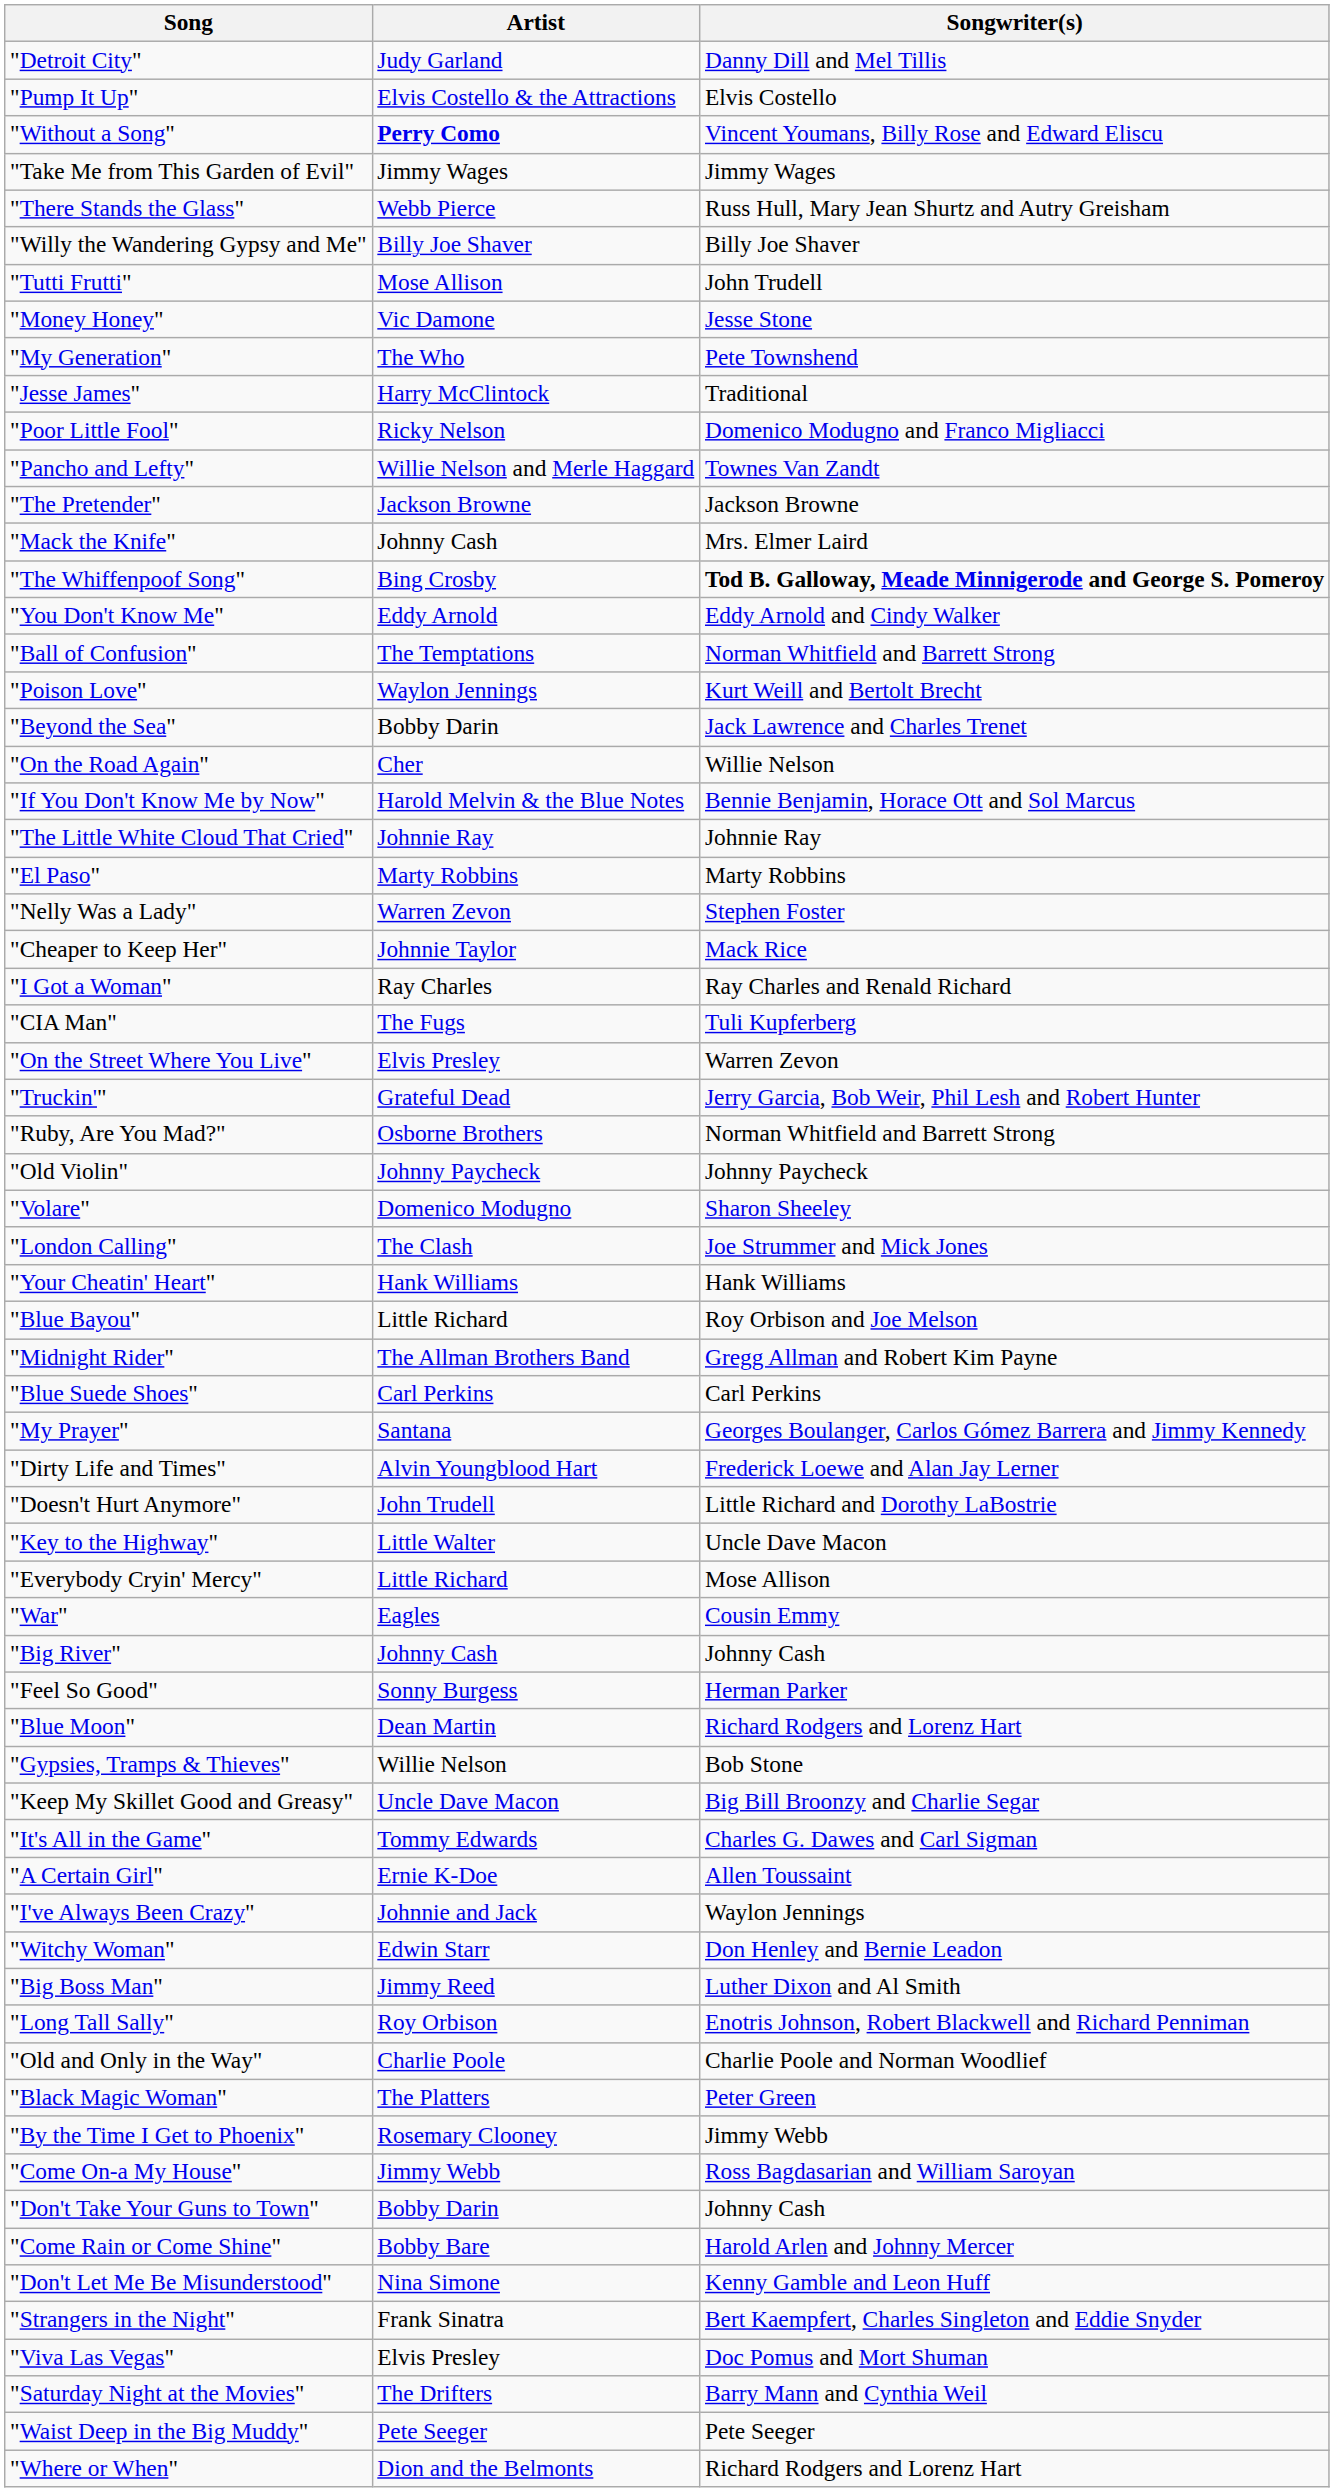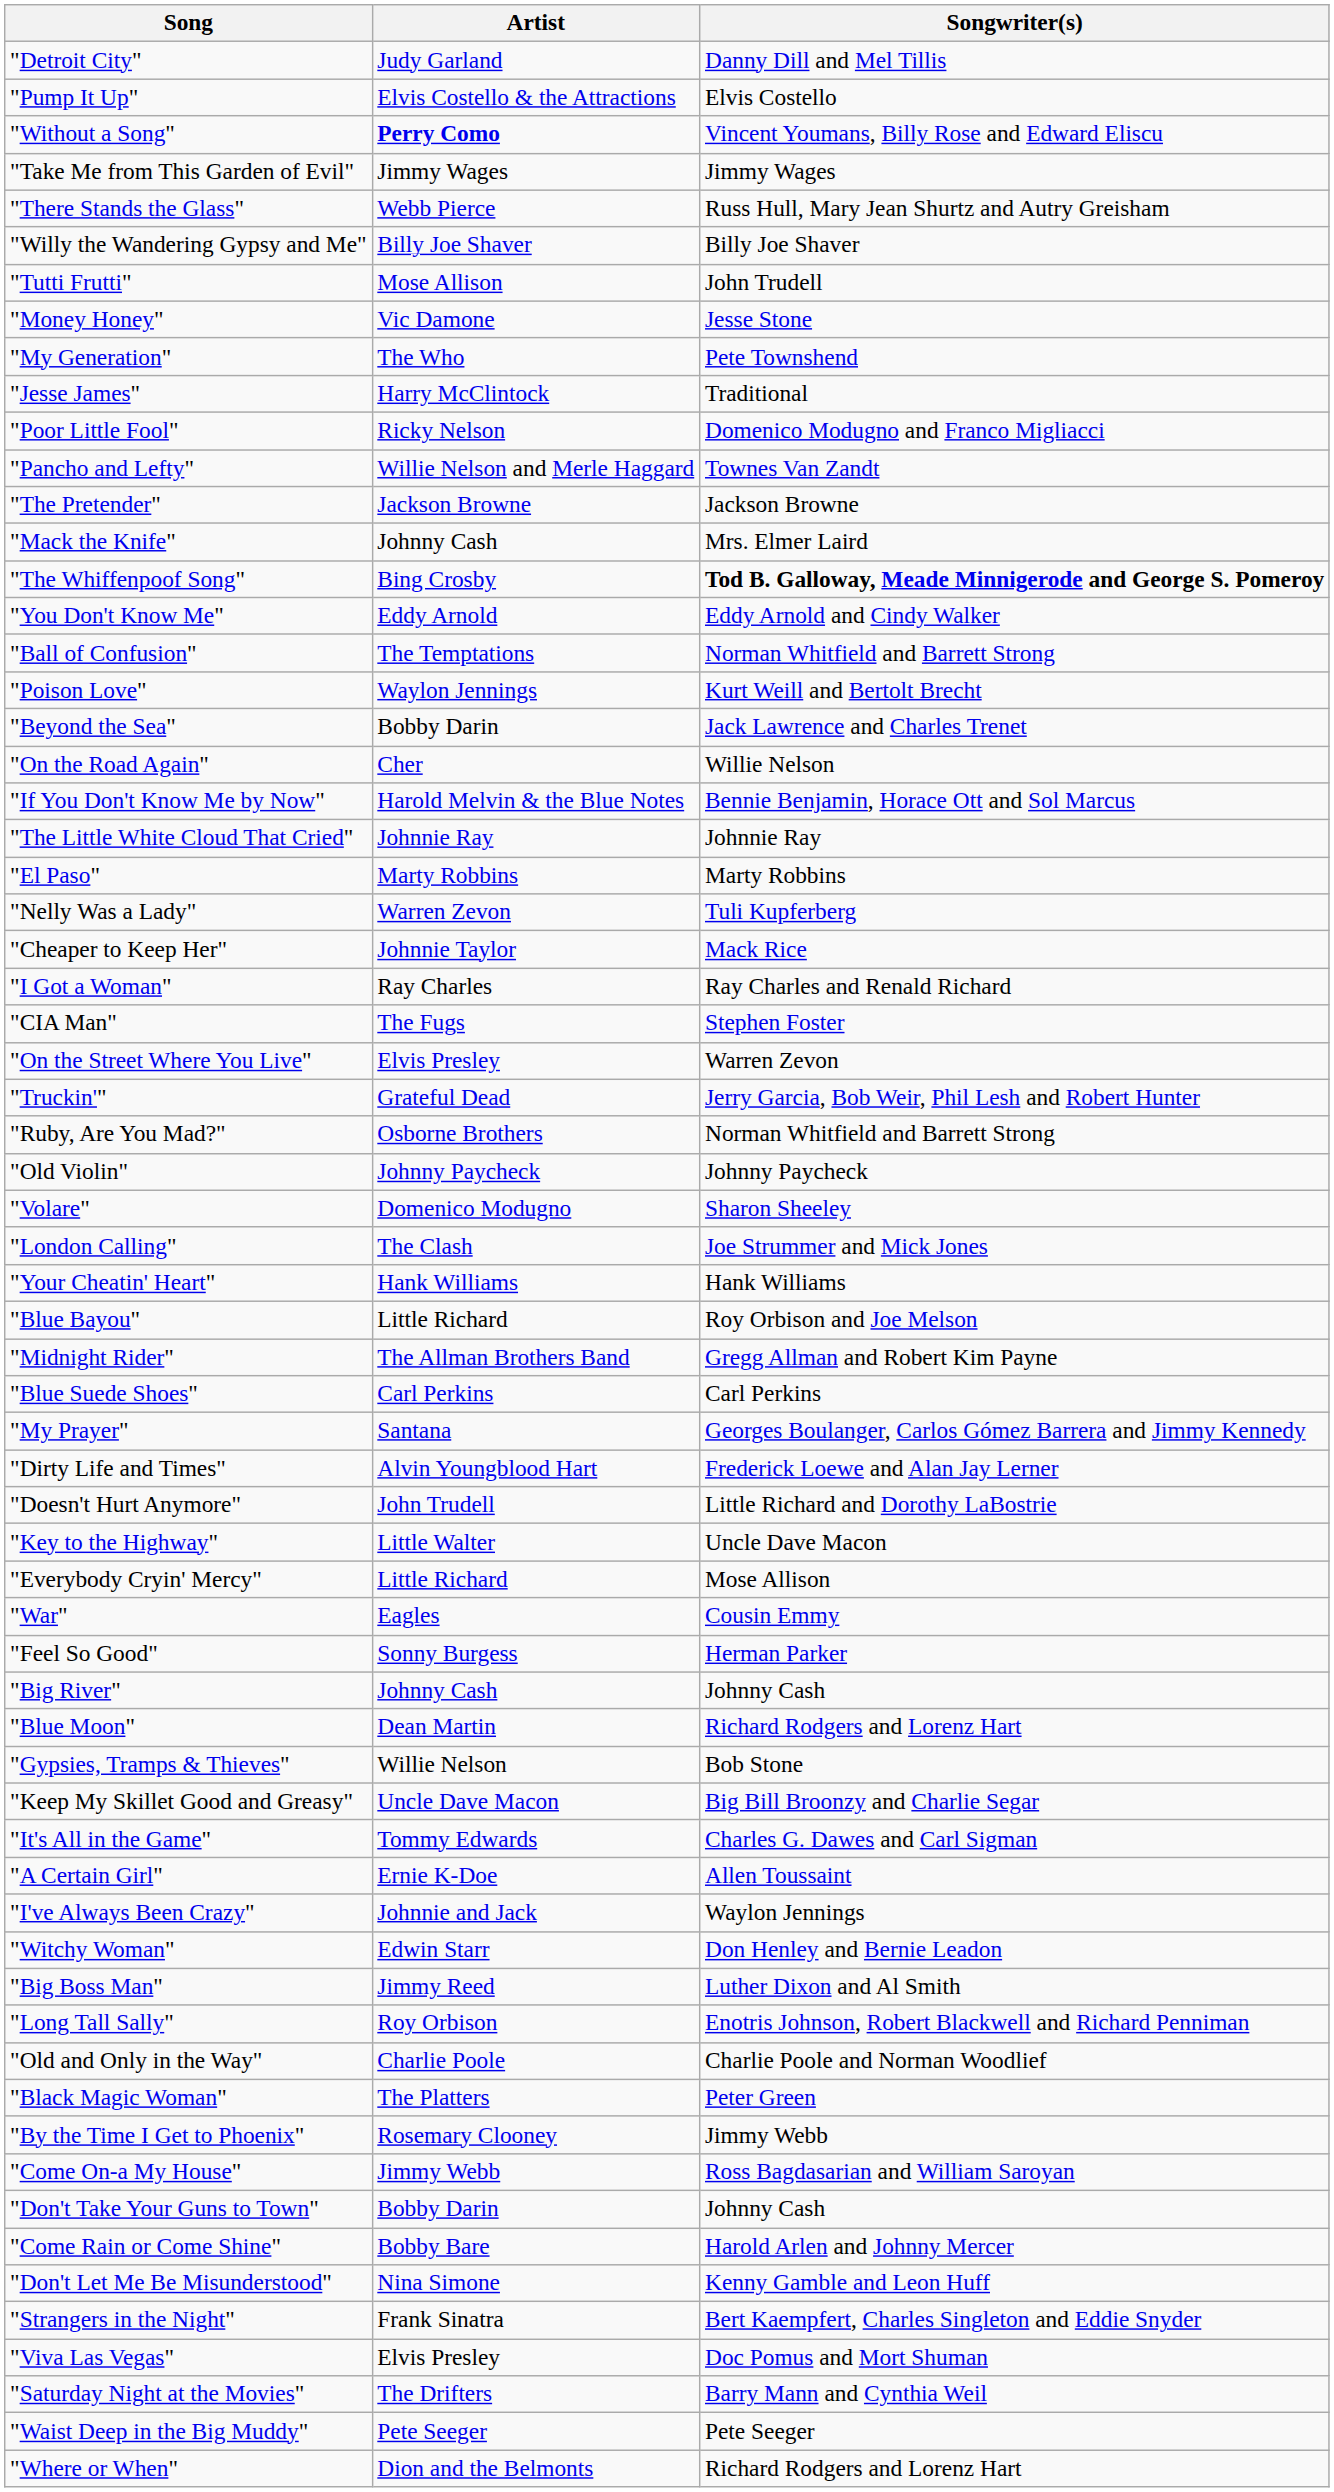 <table class="wikitable">
 <tr>
 <th>Song</th>
 <th>Artist</th>
 <th>Songwriter(s)</th>
 </tr>
 <tr>
 <td>"<a href='#'>Detroit City</a>"</td>
 <td><a href='#'>Judy Garland</a></td>
 <td><a href='#'>Danny Dill</a> and <a href='#'>Mel Tillis</a></td>
 </tr>
 <tr>
 <td>"<a href='#'>Pump It Up</a>"</td>
 <td><a href='#'>Elvis Costello & the Attractions</a></td>
 <td>Elvis Costello</td>
 </tr>
 <tr>
 <td>"<a href='#'>Without a Song</a>"</td>
 <td><strong><a href='#'>Perry Como</a></strong></td>
 <td><a href='#'>Vincent Youmans</a>, <a href='#'>Billy Rose</a> and <a href='#'>Edward Eliscu</a></td>
 </tr>
 <tr>
 <td>"Take Me from This Garden of Evil"</td>
 <td>Jimmy Wages</td>
 <td>Jimmy Wages</td>
 </tr>
 <tr>
 <td>"<a href='#'>There Stands the Glass</a>"</td>
 <td><a href='#'>Webb Pierce</a></td>
 <td>Russ Hull, Mary Jean Shurtz and Autry Greisham</td>
 </tr>
 <tr>
 <td>"Willy the Wandering Gypsy and Me"</td>
 <td><a href='#'>Billy Joe Shaver</a></td>
 <td>Billy Joe Shaver</td>
 </tr>
 <tr>
 <td>"<a href='#'>Tutti Frutti</a>"</td>
 <td><a href='#'>Mose Allison</a></td>
 <td>John Trudell</td>
 </tr>
 <tr>
 <td>"<a href='#'>Money Honey</a>"</td>
 <td><a href='#'>Vic Damone</a></td>
 <td><a href='#'>Jesse Stone</a></td>
 </tr>
 <tr>
 <td>"<a href='#'>My Generation</a>"</td>
 <td><a href='#'>The Who</a></td>
 <td><a href='#'>Pete Townshend</a></td>
 </tr>
 <tr>
 <td>"<a href='#'>Jesse James</a>"</td>
 <td><a href='#'>Harry McClintock</a></td>
 <td>Traditional</td>
 </tr>
 <tr>
 <td>"<a href='#'>Poor Little Fool</a>"</td>
 <td><a href='#'>Ricky Nelson</a></td>
 <td><a href='#'>Domenico Modugno</a> and <a href='#'>Franco Migliacci</a></td>
 </tr>
 <tr>
 <td>"<a href='#'>Pancho and Lefty</a>"</td>
 <td><a href='#'>Willie Nelson</a> and <a href='#'>Merle Haggard</a></td>
 <td><a href='#'>Townes Van Zandt</a></td>
 </tr>
 <tr>
 <td>"<a href='#'>The Pretender</a>"</td>
 <td><a href='#'>Jackson Browne</a></td>
 <td>Jackson Browne</td>
 </tr>
 <tr>
 <td>"<a href='#'>Mack the Knife</a>"</td>
 <td>Johnny Cash</td>
 <td>Mrs. Elmer Laird</td>
 </tr>
 <tr>
 <td>"<a href='#'>The Whiffenpoof Song</a>"</td>
 <td><a href='#'>Bing Crosby</a></td>
 <td><strong>Tod B. Galloway, <a href='#'>Meade Minnigerode</a> and George S. Pomeroy</strong></td>
 </tr>
 <tr>
 <td>"<a href='#'>You Don't Know Me</a>"</td>
 <td><a href='#'>Eddy Arnold</a></td>
 <td><a href='#'>Eddy Arnold</a> and <a href='#'>Cindy Walker</a></td>
 </tr>
 <tr>
 <td>"<a href='#'>Ball of Confusion</a>"</td>
 <td><a href='#'>The Temptations</a></td>
 <td><a href='#'>Norman Whitfield</a> and <a href='#'>Barrett Strong</a></td>
 </tr>
 <tr>
 <td>"<a href='#'>Poison Love</a>"</td>
 <td><a href='#'>Waylon Jennings</a></td>
 <td><a href='#'>Kurt Weill</a> and <a href='#'>Bertolt Brecht</a></td>
 </tr>
 <tr>
 <td>"<a href='#'>Beyond the Sea</a>"</td>
 <td>Bobby Darin</td>
 <td><a href='#'>Jack Lawrence</a> and <a href='#'>Charles Trenet</a></td>
 </tr>
 <tr>
 <td>"<a href='#'>On the Road Again</a>"</td>
 <td><a href='#'>Cher</a></td>
 <td>Willie Nelson</td>
 </tr>
 <tr>
 <td>"<a href='#'>If You Don't Know Me by Now</a>"</td>
 <td><a href='#'>Harold Melvin & the Blue Notes</a></td>
 <td><a href='#'>Bennie Benjamin</a>, <a href='#'>Horace Ott</a> and <a href='#'>Sol Marcus</a></td>
 </tr>
 <tr>
 <td>"<a href='#'>The Little White Cloud That Cried</a>"</td>
 <td><a href='#'>Johnnie Ray</a></td>
 <td>Johnnie Ray</td>
 </tr>
 <tr>
 <td>"<a href='#'>El Paso</a>"</td>
 <td><a href='#'>Marty Robbins</a></td>
 <td>Marty Robbins</td>
 </tr>
 <tr>
 <td>"Nelly Was a Lady"</td>
 <td><a href='#'>Warren Zevon</a></td>
-<td><a href='#'>Stephen Foster</a></td>
+<td><a href='#'>Tuli Kupferberg</a></td>
 </tr>
 <tr>
 <td>"Cheaper to Keep Her"</td>
 <td><a href='#'>Johnnie Taylor</a></td>
 <td><a href='#'>Mack Rice</a></td>
 </tr>
 <tr>
 <td>"<a href='#'>I Got a Woman</a>"</td>
 <td>Ray Charles</td>
 <td>Ray Charles and Renald Richard</td>
 </tr>
 <tr>
 <td>"CIA Man"</td>
 <td><a href='#'>The Fugs</a></td>
-<td><a href='#'>Tuli Kupferberg</a></td>
+<td><a href='#'>Stephen Foster</a></td>
 </tr>
 <tr>
 <td>"<a href='#'>On the Street Where You Live</a>"</td>
 <td><a href='#'>Elvis Presley</a></td>
 <td>Warren Zevon</td>
 </tr>
 <tr>
 <td>"<a href='#'>Truckin'</a>"</td>
 <td><a href='#'>Grateful Dead</a></td>
 <td><a href='#'>Jerry Garcia</a>, <a href='#'>Bob Weir</a>, <a href='#'>Phil Lesh</a> and <a href='#'>Robert Hunter</a></td>
 </tr>
 <tr>
 <td>"Ruby, Are You Mad?"</td>
 <td><a href='#'>Osborne Brothers</a></td>
 <td>Norman Whitfield and Barrett Strong</td>
 </tr>
 <tr>
 <td>"Old Violin"</td>
 <td><a href='#'>Johnny Paycheck</a></td>
 <td>Johnny Paycheck</td>
 </tr>
 <tr>
 <td>"<a href='#'>Volare</a>"</td>
 <td><a href='#'>Domenico Modugno</a></td>
 <td><a href='#'>Sharon Sheeley</a></td>
 </tr>
 <tr>
 <td>"<a href='#'>London Calling</a>"</td>
 <td><a href='#'>The Clash</a></td>
 <td><a href='#'>Joe Strummer</a> and <a href='#'>Mick Jones</a></td>
 </tr>
 <tr>
 <td>"<a href='#'>Your Cheatin' Heart</a>"</td>
 <td><a href='#'>Hank Williams</a></td>
 <td>Hank Williams</td>
 </tr>
 <tr>
 <td>"<a href='#'>Blue Bayou</a>"</td>
 <td>Little Richard</td>
 <td>Roy Orbison and <a href='#'>Joe Melson</a></td>
 </tr>
 <tr>
 <td>"<a href='#'>Midnight Rider</a>"</td>
 <td><a href='#'>The Allman Brothers Band</a></td>
 <td><a href='#'>Gregg Allman</a> and Robert Kim Payne</td>
 </tr>
 <tr>
 <td>"<a href='#'>Blue Suede Shoes</a>"</td>
 <td><a href='#'>Carl Perkins</a></td>
 <td>Carl Perkins</td>
 </tr>
 <tr>
 <td>"<a href='#'>My Prayer</a>"</td>
 <td><a href='#'>Santana</a></td>
 <td><a href='#'>Georges Boulanger</a>, <a href='#'>Carlos Gómez Barrera</a> and <a href='#'>Jimmy Kennedy</a></td>
 </tr>
 <tr>
 <td>"Dirty Life and Times"</td>
 <td><a href='#'>Alvin Youngblood Hart</a></td>
 <td><a href='#'>Frederick Loewe</a> and <a href='#'>Alan Jay Lerner</a></td>
 </tr>
 <tr>
 <td>"Doesn't Hurt Anymore"</td>
 <td><a href='#'>John Trudell</a></td>
 <td>Little Richard and <a href='#'>Dorothy LaBostrie</a></td>
 </tr>
 <tr>
 <td>"<a href='#'>Key to the Highway</a>"</td>
 <td><a href='#'>Little Walter</a></td>
 <td>Uncle Dave Macon</td>
 </tr>
 <tr>
 <td>"Everybody Cryin' Mercy"</td>
 <td><a href='#'>Little Richard</a></td>
 <td>Mose Allison</td>
 </tr>
 <tr>
 <td>"<a href='#'>War</a>"</td>
 <td><a href='#'>Eagles</a></td>
 <td><a href='#'>Cousin Emmy</a></td>
 </tr>
 <tr>
+<td>"Feel So Good"</td>
+<td><a href='#'>Sonny Burgess</a></td>
+<td><a href='#'>Herman Parker</a></td>
+</tr>
+<tr>
 <td>"<a href='#'>Big River</a>"</td>
 <td><a href='#'>Johnny Cash</a></td>
 <td>Johnny Cash</td>
-</tr>
-<tr>
-<td>"Feel So Good"</td>
-<td><a href='#'>Sonny Burgess</a></td>
-<td><a href='#'>Herman Parker</a></td>
 </tr>
 <tr>
 <td>"<a href='#'>Blue Moon</a>"</td>
 <td><a href='#'>Dean Martin</a></td>
 <td><a href='#'>Richard Rodgers</a> and <a href='#'>Lorenz Hart</a></td>
 </tr>
 <tr>
 <td>"<a href='#'>Gypsies, Tramps & Thieves</a>"</td>
 <td>Willie Nelson</td>
 <td>Bob Stone</td>
 </tr>
 <tr>
 <td>"Keep My Skillet Good and Greasy"</td>
 <td><a href='#'>Uncle Dave Macon</a></td>
 <td><a href='#'>Big Bill Broonzy</a> and <a href='#'>Charlie Segar</a></td>
 </tr>
 <tr>
 <td>"<a href='#'>It's All in the Game</a>"</td>
 <td><a href='#'>Tommy Edwards</a></td>
 <td><a href='#'>Charles G. Dawes</a> and <a href='#'>Carl Sigman</a></td>
 </tr>
 <tr>
 <td>"<a href='#'>A Certain Girl</a>"</td>
 <td><a href='#'>Ernie K-Doe</a></td>
 <td><a href='#'>Allen Toussaint</a></td>
 </tr>
 <tr>
 <td>"<a href='#'>I've Always Been Crazy</a>"</td>
 <td><a href='#'>Johnnie and Jack</a></td>
 <td>Waylon Jennings</td>
 </tr>
 <tr>
 <td>"<a href='#'>Witchy Woman</a>"</td>
 <td><a href='#'>Edwin Starr</a></td>
 <td><a href='#'>Don Henley</a> and <a href='#'>Bernie Leadon</a></td>
 </tr>
 <tr>
 <td>"<a href='#'>Big Boss Man</a>"</td>
 <td><a href='#'>Jimmy Reed</a></td>
 <td><a href='#'>Luther Dixon</a> and Al Smith</td>
 </tr>
 <tr>
 <td>"<a href='#'>Long Tall Sally</a>"</td>
 <td><a href='#'>Roy Orbison</a></td>
 <td><a href='#'>Enotris Johnson</a>, <a href='#'>Robert Blackwell</a> and <a href='#'>Richard Penniman</a></td>
 </tr>
 <tr>
 <td>"Old and Only in the Way"</td>
 <td><a href='#'>Charlie Poole</a></td>
 <td>Charlie Poole and Norman Woodlief</td>
 </tr>
 <tr>
 <td>"<a href='#'>Black Magic Woman</a>"</td>
 <td><a href='#'>The Platters</a></td>
 <td><a href='#'>Peter Green</a></td>
 </tr>
 <tr>
 <td>"<a href='#'>By the Time I Get to Phoenix</a>"</td>
 <td><a href='#'>Rosemary Clooney</a></td>
 <td>Jimmy Webb</td>
 </tr>
 <tr>
 <td>"<a href='#'>Come On-a My House</a>"</td>
 <td><a href='#'>Jimmy Webb</a></td>
 <td><a href='#'>Ross Bagdasarian</a> and <a href='#'>William Saroyan</a></td>
 </tr>
 <tr>
 <td>"<a href='#'>Don't Take Your Guns to Town</a>"</td>
 <td><a href='#'>Bobby Darin</a></td>
 <td>Johnny Cash</td>
 </tr>
 <tr>
 <td>"<a href='#'>Come Rain or Come Shine</a>"</td>
 <td><a href='#'>Bobby Bare</a></td>
 <td><a href='#'>Harold Arlen</a> and <a href='#'>Johnny Mercer</a></td>
 </tr>
 <tr>
 <td>"<a href='#'>Don't Let Me Be Misunderstood</a>"</td>
 <td><a href='#'>Nina Simone</a></td>
 <td><a href='#'>Kenny Gamble and Leon Huff</a></td>
 </tr>
 <tr>
 <td>"<a href='#'>Strangers in the Night</a>"</td>
 <td>Frank Sinatra</td>
 <td><a href='#'>Bert Kaempfert</a>, <a href='#'>Charles Singleton</a> and <a href='#'>Eddie Snyder</a></td>
 </tr>
 <tr>
 <td>"<a href='#'>Viva Las Vegas</a>"</td>
 <td>Elvis Presley</td>
 <td><a href='#'>Doc Pomus</a> and <a href='#'>Mort Shuman</a></td>
 </tr>
 <tr>
 <td>"<a href='#'>Saturday Night at the Movies</a>"</td>
 <td><a href='#'>The Drifters</a></td>
 <td><a href='#'>Barry Mann</a> and <a href='#'>Cynthia Weil</a></td>
 </tr>
 <tr>
 <td>"<a href='#'>Waist Deep in the Big Muddy</a>"</td>
 <td><a href='#'>Pete Seeger</a></td>
 <td>Pete Seeger</td>
 </tr>
 <tr>
 <td>"<a href='#'>Where or When</a>"</td>
 <td><a href='#'>Dion and the Belmonts</a></td>
 <td>Richard Rodgers and Lorenz Hart</td>
 </tr>
 </table>
